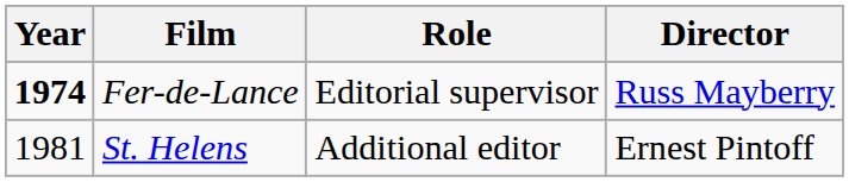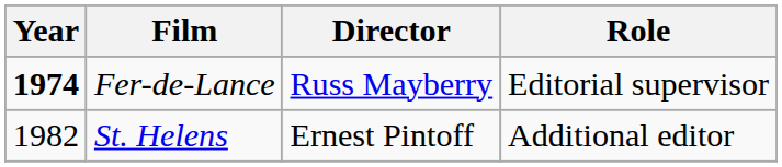 <table class="wikitable">
 <tr>
 <th>Year</th>
 <th>Film</th>
+<th>Director</th>
 <th>Role</th>
-<th>Director</th>
 </tr>
 <tr>
 <td><strong>1974</strong></td>
 <td><em>Fer-de-Lance</em></td>
+<td><a href='#'>Russ Mayberry</a></td>
 <td>Editorial supervisor</td>
-<td><a href='#'>Russ Mayberry</a></td>
 </tr>
 <tr>
-<td>1981</td>
+<td>1982</td>
 <td><em><a href='#'>St. Helens</a></em></td>
+<td>Ernest Pintoff</td>
 <td>Additional editor</td>
-<td>Ernest Pintoff</td>
 </tr>
 </table>
